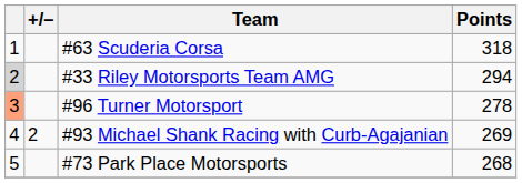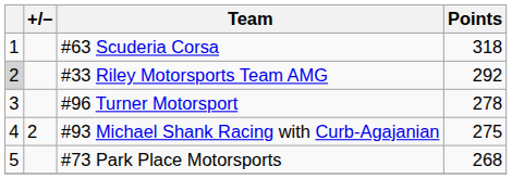 <table class="wikitable" style="font-size: 95%;">
 <tr>
 <th scope="col"></th>
 <th scope="col">+/–</th>
 <th scope="col">Team</th>
 <th scope="col">Points</th>
 </tr>
 <tr>
 <td align=center>1</td>
 <td align="left"></td>
 <td>  #63 <a href='#'>Scuderia Corsa</a></td>
 <td align=right>318</td>
 </tr>
 <tr>
 <td align=center style="background: lightgrey;">2</td>
 <td align="left"></td>
 <td> #33 <a href='#'>Riley Motorsports Team AMG</a></td>
-<td align=right>294</td>
+<td align=right>292</td>
 </tr>
 <tr>
-<td align=center style="background: lightsalmon;">3</td>
+<td align=center>3</td>
 <td align="left"></td>
 <td> #96 <a href='#'>Turner Motorsport</a></td>
 <td align=right>278</td>
 </tr>
 <tr>
 <td align=center>4</td>
 <td align="left"> 2</td>
 <td>  #93 <a href='#'>Michael Shank Racing</a> with <a href='#'>Curb-Agajanian</a></td>
-<td align=right>269</td>
+<td align=right>275</td>
 </tr>
 <tr>
 <td align=center>5</td>
 <td align="left"></td>
 <td> #73 Park Place Motorsports</td>
 <td align=right>268</td>
 </tr>
 <tr>
 </tr>
 </table>
